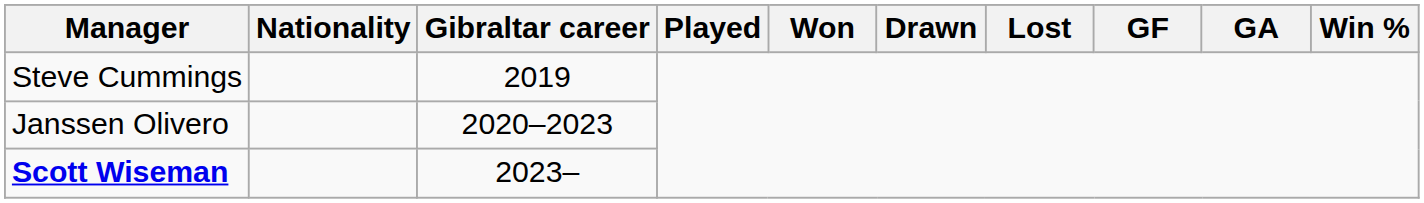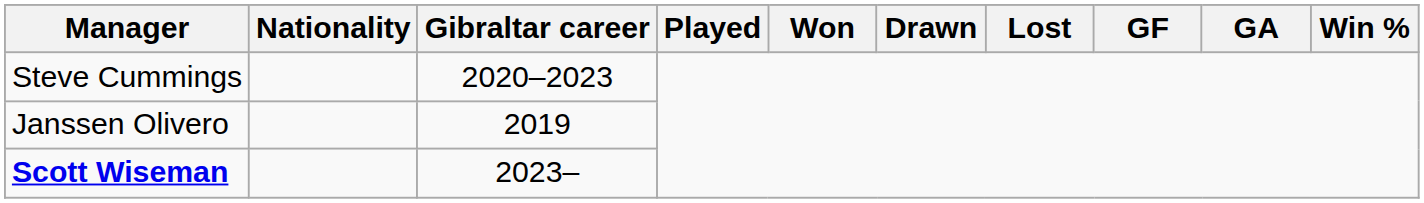 <table class="wikitable sortable" style="text-align:center;">
 <tr>
 <th scope="col">Manager</th>
 <th scope="col">Nationality</th>
 <th scope="col">Gibraltar career</th>
 <th scope="col" width=50px>Played</th>
 <th scope="col" width=50px>Won</th>
 <th scope="col" width=50px>Drawn</th>
 <th scope="col" width=50px>Lost</th>
 <th scope="col" width=50px>GF</th>
 <th scope="col" width=50px>GA</th>
 <th scope="col" width=50px>Win %</th>
 </tr>
 <tr>
 <td scope"row" style="text-align:left;">Steve Cummings</td>
 <td></td>
-<td>2019<br></td>
+<td>2020–2023<br></td>
 </tr>
 <tr>
 <td scope"row" style="text-align:left;">Janssen Olivero</td>
 <td></td>
-<td>2020–2023<br></td>
+<td>2019<br></td>
 </tr>
 <tr>
 <td scope"row" style="text-align:left;"><strong><a href='#'>Scott Wiseman</a></strong></td>
 <td></td>
 <td>2023–<br></td>
 </tr>
 </table>
